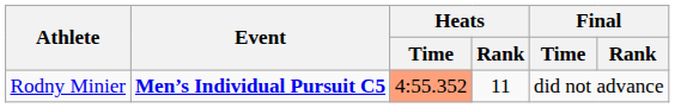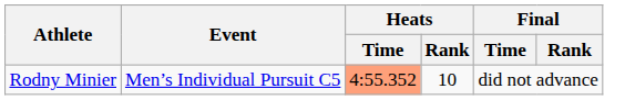 <table class=wikitable>
 <tr>
 <th rowspan="2">Athlete</th>
 <th rowspan="2">Event</th>
 <th colspan="2">Heats</th>
 <th colspan="2">Final</th>
 </tr>
 <tr>
 <th>Time</th>
 <th>Rank</th>
 <th>Time</th>
 <th>Rank</th>
 </tr>
 <tr align=center>
 <td align=left><a href='#'>Rodny Minier</a></td>
-<td align=left><strong><a href='#'>Men’s Individual Pursuit C5</a></strong></td>
+<td align=left><a href='#'>Men’s Individual Pursuit C5</a></td>
 <td style="background: lightsalmon;">4:55.352</td>
-<td>11</td>
+<td>10</td>
 <td colspan=2>did not advance</td>
 </tr>
 </table>
